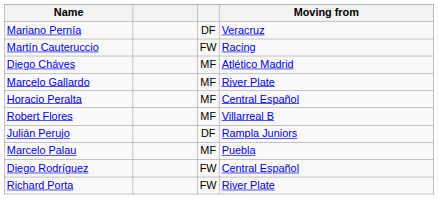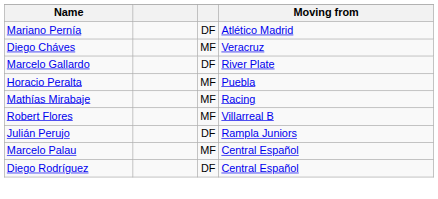 <table class="wikitable" style="text-align: center; width:50%">
 <tr>
 </tr>
 <tr>
 <th width=30% align="center">Name</th>
 <th width=15% align="center"></th>
 <th width=5% align="center"></th>
 <th width=50% align="center">Moving from</th>
 </tr>
 <tr>
 <td align=left><a href='#'>Mariano Pernía</a></td>
 <td></td>
 <td>DF</td>
-<td align=left> <a href='#'>Veracruz</a></td>
-</tr>
-<tr>
-<td align=left><a href='#'>Martín Cauteruccio</a></td>
-<td></td>
-<td>FW</td>
-<td align=left> <a href='#'>Racing</a></td>
+<td align=left> <a href='#'>Atlético Madrid</a></td>
 </tr>
 <tr>
 <td align=left><a href='#'>Diego Cháves</a></td>
 <td></td>
 <td>MF</td>
-<td align=left> <a href='#'>Atlético Madrid</a></td>
+<td align=left> <a href='#'>Veracruz</a></td>
 </tr>
 <tr>
 <td align=left><a href='#'>Marcelo Gallardo</a></td>
 <td></td>
-<td>MF</td>
+<td>DF</td>
 <td align=left> <a href='#'>River Plate</a></td>
 </tr>
 <tr>
 <td align=left><a href='#'>Horacio Peralta</a></td>
 <td></td>
 <td>MF</td>
-<td align=left> <a href='#'>Central Español</a></td>
+<td align=left> <a href='#'>Puebla</a></td>
+</tr>
+<tr>
+<td align=left><a href='#'>Mathías Mirabaje</a></td>
+<td></td>
+<td>MF</td>
+<td align=left> <a href='#'>Racing</a></td>
 </tr>
 <tr>
 <td align=left><a href='#'>Robert Flores</a></td>
 <td></td>
 <td>MF</td>
 <td align=left> <a href='#'>Villarreal B</a></td>
 </tr>
 <tr>
 <td align=left><a href='#'>Julián Perujo</a></td>
 <td></td>
 <td>DF</td>
 <td align=left> <a href='#'>Rampla Juniors</a></td>
 </tr>
 <tr>
 <td align=left><a href='#'>Marcelo Palau</a></td>
 <td></td>
 <td>MF</td>
-<td align=left> <a href='#'>Puebla</a></td>
+<td align=left> <a href='#'>Central Español</a></td>
 </tr>
 <tr>
 <td align=left><a href='#'>Diego Rodríguez</a></td>
 <td></td>
-<td>FW</td>
+<td>DF</td>
 <td align=left> <a href='#'>Central Español</a></td>
 </tr>
-<tr>
-<td align=left><a href='#'>Richard Porta</a></td>
-<td></td>
-<td>FW</td>
-<td align=left> <a href='#'>River Plate</a></td>
-</tr>
 </table>
